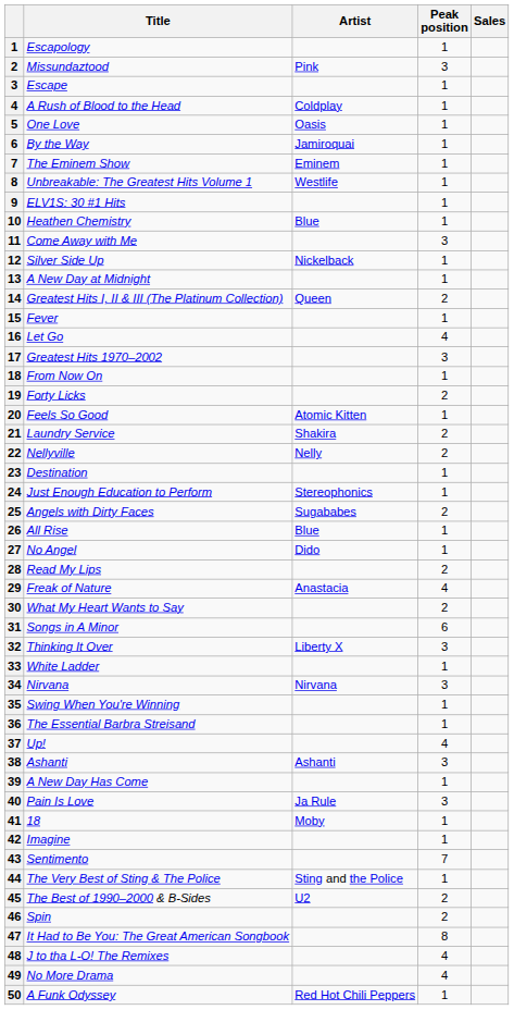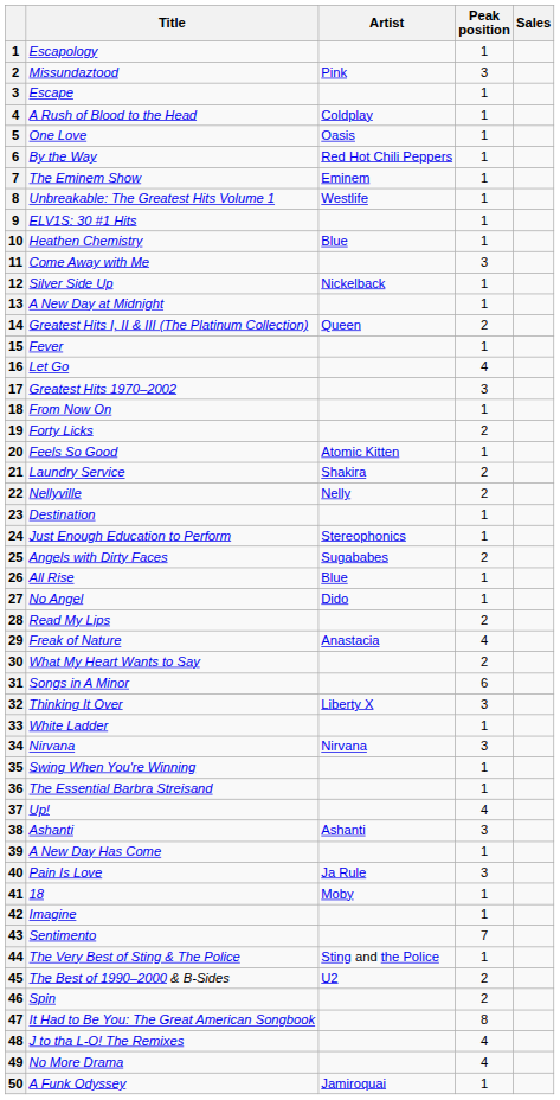 <table class="wikitable sortable plainrowheaders">
 <tr>
 <th scope=col></th>
 <th scope=col>Title</th>
 <th scope=col>Artist</th>
 <th scope=col>Peak<br>position</th>
 <th scope=col>Sales</th>
 </tr>
 <tr>
 <th scope=row style="text-align:center;">1</th>
 <td><em><a href='#'>Escapology</a></em></td>
 <td></td>
 <td align="center">1</td>
 <td></td>
 </tr>
 <tr>
 <th scope=row style="text-align:center;">2</th>
 <td><em><a href='#'>Missundaztood</a></em></td>
 <td><a href='#'>Pink</a></td>
 <td align="center">3</td>
 <td></td>
 </tr>
 <tr>
 <th scope=row style="text-align:center;">3</th>
 <td><em><a href='#'>Escape</a></em></td>
 <td></td>
 <td align="center">1</td>
 <td></td>
 </tr>
 <tr>
 <th scope=row style="text-align:center;">4</th>
 <td><em><a href='#'>A Rush of Blood to the Head</a></em></td>
 <td><a href='#'>Coldplay</a></td>
 <td align="center">1</td>
 <td></td>
 </tr>
 <tr>
 <th scope=row style="text-align:center;">5</th>
 <td><em><a href='#'>One Love</a></em></td>
 <td><a href='#'>Oasis</a></td>
 <td align="center">1</td>
 <td></td>
 </tr>
 <tr>
 <th scope=row style="text-align:center;">6</th>
 <td><em><a href='#'>By the Way</a></em></td>
-<td><a href='#'>Jamiroquai</a></td>
+<td><a href='#'>Red Hot Chili Peppers</a></td>
 <td align="center">1</td>
 <td></td>
 </tr>
 <tr>
 <th scope=row style="text-align:center;">7</th>
 <td><em><a href='#'>The Eminem Show</a></em></td>
 <td><a href='#'>Eminem</a></td>
 <td align="center">1</td>
 <td></td>
 </tr>
 <tr>
 <th scope=row style="text-align:center;">8</th>
 <td><em><a href='#'>Unbreakable: The Greatest Hits Volume 1</a></em></td>
 <td><a href='#'>Westlife</a></td>
 <td align="center">1</td>
 <td></td>
 </tr>
 <tr>
 <th scope=row style="text-align:center;">9</th>
 <td><em><a href='#'>ELV1S: 30 #1 Hits</a></em></td>
 <td></td>
 <td align="center">1</td>
 <td></td>
 </tr>
 <tr>
 <th scope=row style="text-align:center;">10</th>
 <td><em><a href='#'>Heathen Chemistry</a></em></td>
 <td><a href='#'>Blue</a></td>
 <td align="center">1</td>
 <td></td>
 </tr>
 <tr>
 <th scope=row style="text-align:center;">11</th>
 <td><em><a href='#'>Come Away with Me</a></em></td>
 <td></td>
 <td align="center">3</td>
 <td></td>
 </tr>
 <tr>
 <th scope=row style="text-align:center;">12</th>
 <td><em><a href='#'>Silver Side Up</a></em></td>
 <td><a href='#'>Nickelback</a></td>
 <td align="center">1</td>
 <td></td>
 </tr>
 <tr>
 <th scope=row style="text-align:center;">13</th>
 <td><em><a href='#'>A New Day at Midnight</a></em></td>
 <td></td>
 <td align="center">1</td>
 <td></td>
 </tr>
 <tr>
 <th scope=row style="text-align:center;">14</th>
 <td><em><a href='#'>Greatest Hits I, II & III (The Platinum Collection)</a></em></td>
 <td><a href='#'>Queen</a></td>
 <td align="center">2</td>
 <td></td>
 </tr>
 <tr>
 <th scope=row style="text-align:center;">15</th>
 <td><em><a href='#'>Fever</a></em></td>
 <td></td>
 <td align="center">1</td>
 <td></td>
 </tr>
 <tr>
 <th scope=row style="text-align:center;">16</th>
 <td><em><a href='#'>Let Go</a></em></td>
 <td></td>
 <td align="center">4</td>
 <td></td>
 </tr>
 <tr>
 <th scope=row style="text-align:center;">17</th>
 <td><em><a href='#'>Greatest Hits 1970–2002</a></em></td>
 <td></td>
 <td align="center">3</td>
 <td></td>
 </tr>
 <tr>
 <th scope=row style="text-align:center;">18</th>
 <td><em><a href='#'>From Now On</a></em></td>
 <td></td>
 <td align="center">1</td>
 <td></td>
 </tr>
 <tr>
 <th scope=row style="text-align:center;">19</th>
 <td><em><a href='#'>Forty Licks</a></em></td>
 <td></td>
 <td align="center">2</td>
 <td></td>
 </tr>
 <tr>
 <th scope=row style="text-align:center;">20</th>
 <td><em><a href='#'>Feels So Good</a></em></td>
 <td><a href='#'>Atomic Kitten</a></td>
 <td align="center">1</td>
 <td></td>
 </tr>
 <tr>
 <th scope=row style="text-align:center;">21</th>
 <td><em><a href='#'>Laundry Service</a></em></td>
 <td><a href='#'>Shakira</a></td>
 <td align="center">2</td>
 <td></td>
 </tr>
 <tr>
 <th scope=row style="text-align:center;">22</th>
 <td><em><a href='#'>Nellyville</a></em></td>
 <td><a href='#'>Nelly</a></td>
 <td align="center">2</td>
 <td></td>
 </tr>
 <tr>
 <th scope=row style="text-align:center;">23</th>
 <td><em><a href='#'>Destination</a></em></td>
 <td></td>
 <td align="center">1</td>
 <td></td>
 </tr>
 <tr>
 <th scope=row style="text-align:center;">24</th>
 <td><em><a href='#'>Just Enough Education to Perform</a></em></td>
 <td><a href='#'>Stereophonics</a></td>
 <td align="center">1</td>
 <td></td>
 </tr>
 <tr>
 <th scope=row style="text-align:center;">25</th>
 <td><em><a href='#'>Angels with Dirty Faces</a></em></td>
 <td><a href='#'>Sugababes</a></td>
 <td align="center">2</td>
 <td></td>
 </tr>
 <tr>
 <th scope=row style="text-align:center;">26</th>
 <td><em><a href='#'>All Rise</a></em></td>
 <td><a href='#'>Blue</a></td>
 <td align="center">1</td>
 <td></td>
 </tr>
 <tr>
 <th scope=row style="text-align:center;">27</th>
 <td><em><a href='#'>No Angel</a></em></td>
 <td><a href='#'>Dido</a></td>
 <td align="center">1</td>
 <td></td>
 </tr>
 <tr>
 <th scope=row style="text-align:center;">28</th>
 <td><em><a href='#'>Read My Lips</a></em></td>
 <td></td>
 <td align="center">2</td>
 <td></td>
 </tr>
 <tr>
 <th scope=row style="text-align:center;">29</th>
 <td><em><a href='#'>Freak of Nature</a></em></td>
 <td><a href='#'>Anastacia</a></td>
 <td align="center">4</td>
 <td></td>
 </tr>
 <tr>
 <th scope=row style="text-align:center;">30</th>
 <td><em><a href='#'>What My Heart Wants to Say</a></em></td>
 <td></td>
 <td align="center">2</td>
 <td></td>
 </tr>
 <tr>
 <th scope=row style="text-align:center;">31</th>
 <td><em><a href='#'>Songs in A Minor</a></em></td>
 <td></td>
 <td align="center">6</td>
 <td></td>
 </tr>
 <tr>
 <th scope=row style="text-align:center;">32</th>
 <td><em><a href='#'>Thinking It Over</a></em></td>
 <td><a href='#'>Liberty X</a></td>
 <td align="center">3</td>
 <td></td>
 </tr>
 <tr>
 <th scope=row style="text-align:center;">33</th>
 <td><em><a href='#'>White Ladder</a></em></td>
 <td></td>
 <td align="center">1</td>
 <td></td>
 </tr>
 <tr>
 <th scope=row style="text-align:center;">34</th>
 <td><em><a href='#'>Nirvana</a></em></td>
 <td><a href='#'>Nirvana</a></td>
 <td align="center">3</td>
 <td></td>
 </tr>
 <tr>
 <th scope=row style="text-align:center;">35</th>
 <td><em><a href='#'>Swing When You're Winning</a></em></td>
 <td></td>
 <td align="center">1</td>
 <td></td>
 </tr>
 <tr>
 <th scope=row style="text-align:center;">36</th>
 <td><em><a href='#'>The Essential Barbra Streisand</a></em></td>
 <td></td>
 <td align="center">1</td>
 <td></td>
 </tr>
 <tr>
 <th scope=row style="text-align:center;">37</th>
 <td><em><a href='#'>Up!</a></em></td>
 <td></td>
 <td align="center">4</td>
 <td></td>
 </tr>
 <tr>
 <th scope=row style="text-align:center;">38</th>
 <td><em><a href='#'>Ashanti</a></em></td>
 <td><a href='#'>Ashanti</a></td>
 <td align="center">3</td>
 <td></td>
 </tr>
 <tr>
 <th scope=row style="text-align:center;">39</th>
 <td><em><a href='#'>A New Day Has Come</a></em></td>
 <td></td>
 <td align="center">1</td>
 <td></td>
 </tr>
 <tr>
 <th scope=row style="text-align:center;">40</th>
 <td><em><a href='#'>Pain Is Love</a></em></td>
 <td><a href='#'>Ja Rule</a></td>
 <td align="center">3</td>
 <td></td>
 </tr>
 <tr>
 <th scope=row style="text-align:center;">41</th>
 <td><em><a href='#'>18</a></em></td>
 <td><a href='#'>Moby</a></td>
 <td align="center">1</td>
 <td></td>
 </tr>
 <tr>
 <th scope=row style="text-align:center;">42</th>
 <td><em><a href='#'>Imagine</a></em></td>
 <td></td>
 <td align="center">1</td>
 <td></td>
 </tr>
 <tr>
 <th scope=row style="text-align:center;">43</th>
 <td><em><a href='#'>Sentimento</a></em></td>
 <td></td>
 <td align="center">7</td>
 <td></td>
 </tr>
 <tr>
 <th scope=row style="text-align:center;">44</th>
 <td><em><a href='#'>The Very Best of Sting & The Police</a></em></td>
 <td><a href='#'>Sting</a> and <a href='#'>the Police</a></td>
 <td align="center">1</td>
 <td></td>
 </tr>
 <tr>
 <th scope=row style="text-align:center;">45</th>
 <td><em><a href='#'>The Best of 1990–2000</a> & B-Sides</em></td>
 <td><a href='#'>U2</a></td>
 <td align="center">2</td>
 <td></td>
 </tr>
 <tr>
 <th scope=row style="text-align:center;">46</th>
 <td><em><a href='#'>Spin</a></em></td>
 <td></td>
 <td align="center">2</td>
 <td></td>
 </tr>
 <tr>
 <th scope=row style="text-align:center;">47</th>
 <td><em><a href='#'>It Had to Be You: The Great American Songbook</a></em></td>
 <td></td>
 <td align="center">8</td>
 <td></td>
 </tr>
 <tr>
 <th scope=row style="text-align:center;">48</th>
 <td><em><a href='#'>J to tha L-O! The Remixes</a></em></td>
 <td></td>
 <td align="center">4</td>
 <td></td>
 </tr>
 <tr>
 <th scope=row style="text-align:center;">49</th>
 <td><em><a href='#'>No More Drama</a></em></td>
 <td></td>
 <td align="center">4</td>
 <td></td>
 </tr>
 <tr>
 <th scope=row style="text-align:center;">50</th>
 <td><em><a href='#'>A Funk Odyssey</a></em></td>
-<td><a href='#'>Red Hot Chili Peppers</a></td>
+<td><a href='#'>Jamiroquai</a></td>
 <td align="center">1</td>
 <td></td>
 </tr>
 </table>
